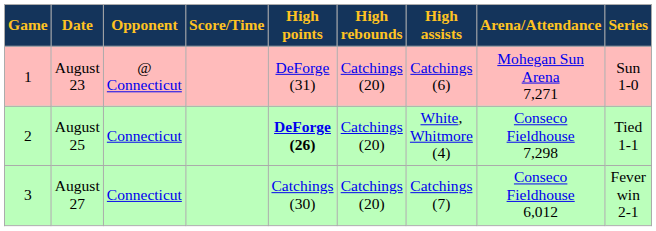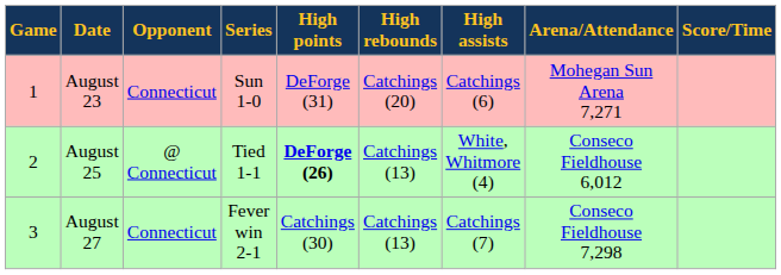 <table class="wikitable" width="90%">
 <tr align="center"  style="background:#14345B;color:#ffc322;">
 <td><strong>Game</strong></td>
 <td><strong>Date</strong></td>
 <td><strong>Opponent</strong></td>
-<td><strong>Score/Time</strong></td>
+<td><strong>Series</strong></td>
 <td><strong>High points</strong></td>
 <td><strong>High rebounds</strong></td>
 <td><strong>High assists</strong></td>
 <td><strong>Arena/Attendance</strong></td>
-<td><strong>Series</strong></td>
+<td><strong>Score/Time</strong></td>
 </tr>
 <tr align="center" bgcolor="ffbbbb">
 <td>1</td>
 <td>August 23</td>
-<td>@ <a href='#'>Connecticut</a></td>
-<td></td>
+<td><a href='#'>Connecticut</a></td>
+<td>Sun 1-0</td>
 <td><a href='#'>DeForge</a> (31)</td>
 <td><a href='#'>Catchings</a> (20)</td>
 <td><a href='#'>Catchings</a> (6)</td>
 <td><a href='#'>Mohegan Sun Arena</a> <br> 7,271</td>
-<td>Sun 1-0</td>
+<td></td>
 </tr>
 <tr align="center" bgcolor="bbffbb">
 <td>2</td>
 <td>August 25</td>
-<td><a href='#'>Connecticut</a></td>
+<td>@ <a href='#'>Connecticut</a></td>
+<td>Tied 1-1</td>
+<td><strong><a href='#'>DeForge</a> (26)</strong></td>
+<td><a href='#'>Catchings</a> (13)</td>
+<td><a href='#'>White</a>, <a href='#'>Whitmore</a> (4)</td>
+<td><a href='#'>Conseco Fieldhouse</a> <br> 6,012</td>
 <td></td>
-<td><strong><a href='#'>DeForge</a> (26)</strong></td>
-<td><a href='#'>Catchings</a> (20)</td>
-<td><a href='#'>White</a>, <a href='#'>Whitmore</a> (4)</td>
-<td><a href='#'>Conseco Fieldhouse</a> <br> 7,298</td>
-<td>Tied 1-1</td>
 </tr>
 <tr align="center" bgcolor="bbffbb">
 <td>3</td>
 <td>August 27</td>
 <td><a href='#'>Connecticut</a></td>
+<td>Fever win 2-1</td>
+<td><a href='#'>Catchings</a> (30)</td>
+<td><a href='#'>Catchings</a> (13)</td>
+<td><a href='#'>Catchings</a> (7)</td>
+<td><a href='#'>Conseco Fieldhouse</a> <br> 7,298</td>
 <td></td>
-<td><a href='#'>Catchings</a> (30)</td>
-<td><a href='#'>Catchings</a> (20)</td>
-<td><a href='#'>Catchings</a> (7)</td>
-<td><a href='#'>Conseco Fieldhouse</a> <br> 6,012</td>
-<td>Fever win 2-1</td>
 </tr>
 </table>
